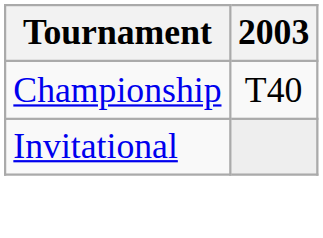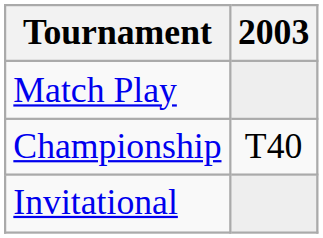 <table class="wikitable" style="text-align:center;">
 <tr>
 <th>Tournament</th>
 <th>2003</th>
+</tr>
+<tr>
+<td align="left"><a href='#'>Match Play</a></td>
+<td style="background:#eeeeee;"></td>
 </tr>
 <tr>
 <td align="left"><a href='#'>Championship</a></td>
 <td>T40</td>
 </tr>
 <tr>
 <td align="left"><a href='#'>Invitational</a></td>
 <td style="background:#eeeeee;"></td>
 </tr>
 </table>
